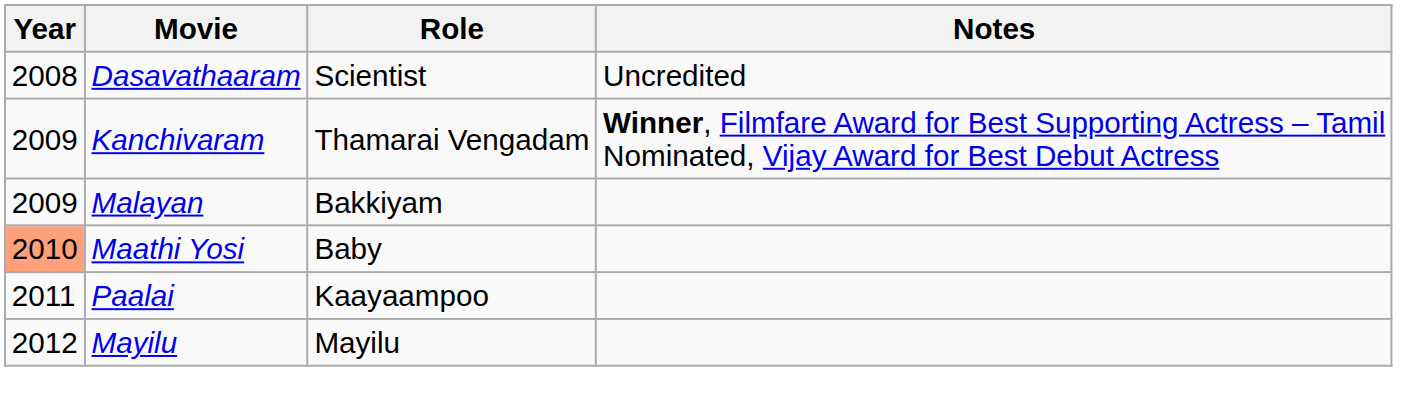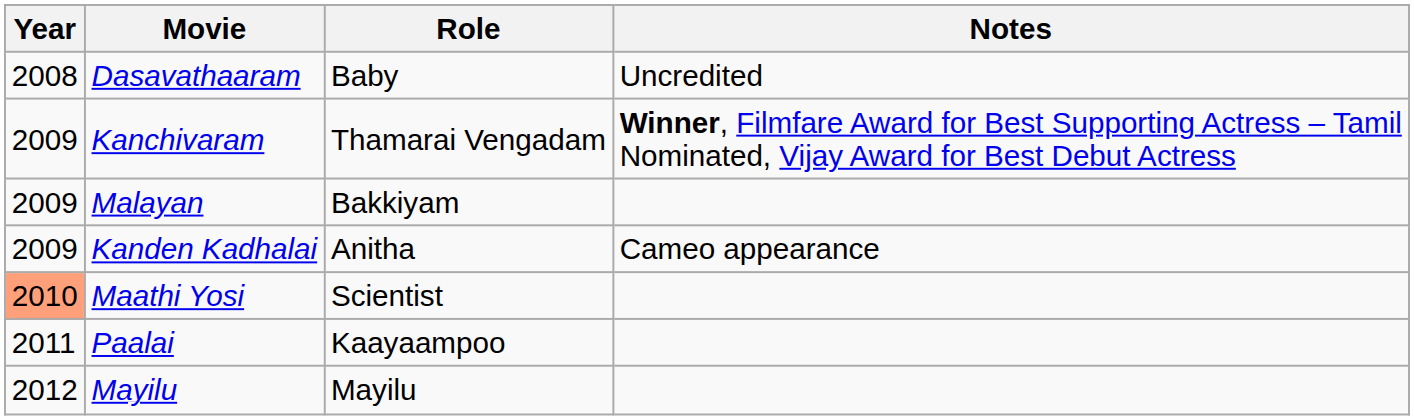 <table class="wikitable" style="font-size: 95%;">
 <tr>
 <th>Year</th>
 <th>Movie</th>
 <th>Role</th>
 <th>Notes</th>
 </tr>
 <tr>
 <td>2008</td>
 <td><em><a href='#'>Dasavathaaram</a></em></td>
-<td>Scientist</td>
+<td>Baby</td>
 <td>Uncredited</td>
 </tr>
 <tr>
 <td>2009</td>
 <td><em><a href='#'>Kanchivaram</a></em></td>
 <td>Thamarai Vengadam</td>
 <td><strong>Winner</strong>, <a href='#'>Filmfare Award for Best Supporting Actress – Tamil</a><br>Nominated, <a href='#'>Vijay Award for Best Debut Actress</a></td>
 </tr>
 <tr>
 <td>2009</td>
 <td><em><a href='#'>Malayan</a></em></td>
 <td>Bakkiyam</td>
 <td></td>
 </tr>
 <tr>
+<td>2009</td>
+<td><em><a href='#'>Kanden Kadhalai</a></em></td>
+<td>Anitha</td>
+<td>Cameo appearance</td>
+</tr>
+<tr>
 <td style="background: lightsalmon;">2010</td>
 <td><em><a href='#'>Maathi Yosi</a></em></td>
-<td>Baby</td>
+<td>Scientist</td>
 <td></td>
 </tr>
 <tr>
 <td>2011</td>
 <td><em><a href='#'>Paalai</a></em></td>
 <td>Kaayaampoo</td>
 <td></td>
 </tr>
 <tr>
 <td>2012</td>
 <td><em><a href='#'>Mayilu</a></em></td>
 <td>Mayilu</td>
 <td></td>
 </tr>
 </table>
